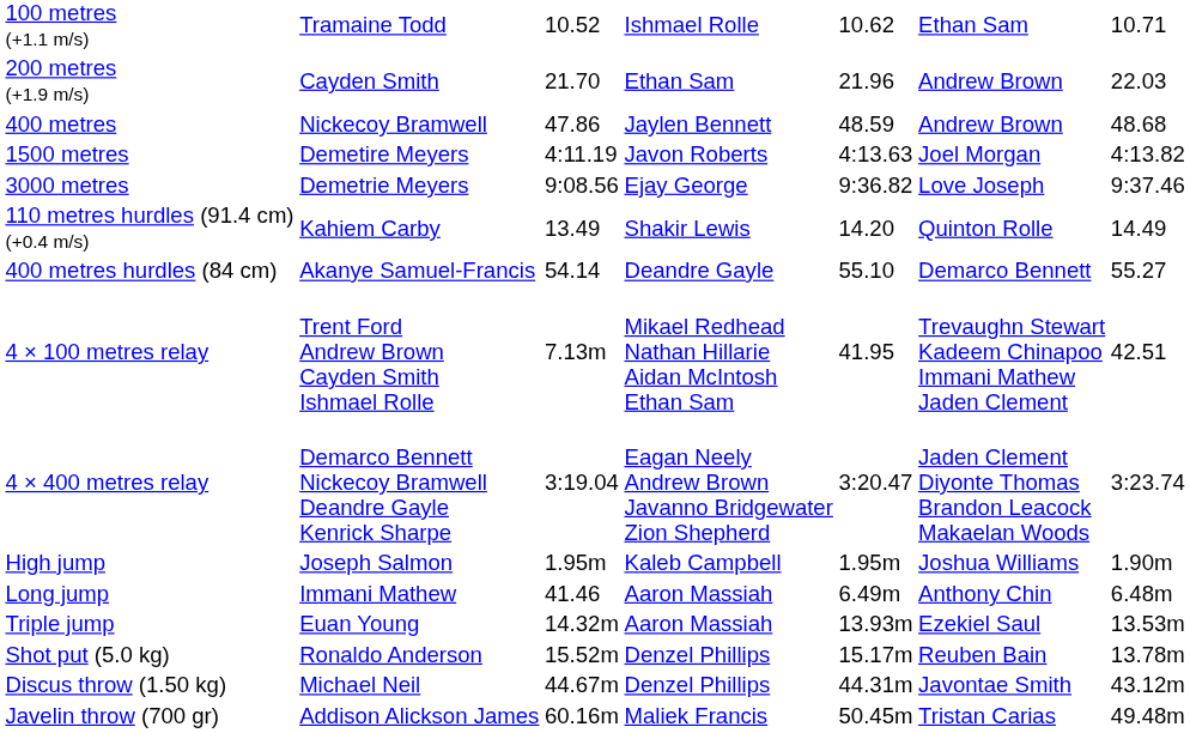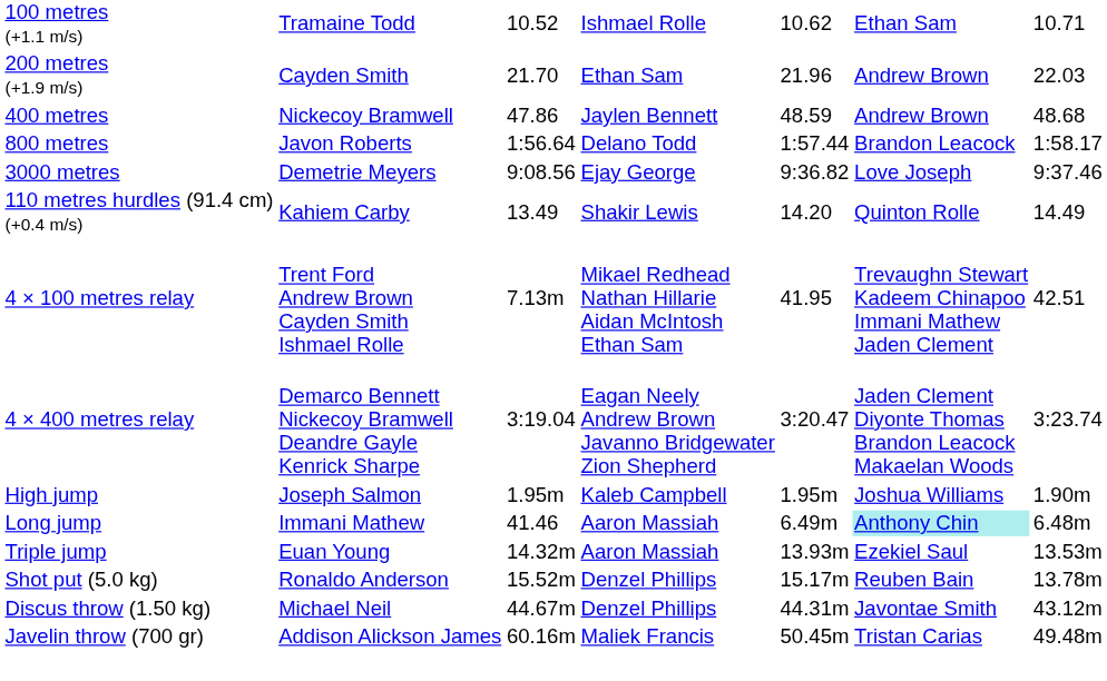 <table>
 <tr>
 <td><a href='#'>100 metres</a> <br> <small>(+1.1 m/s)</small></td>
 <td align=left><a href='#'>Tramaine Todd</a> <br> </td>
 <td>10.52</td>
 <td align=left><a href='#'>Ishmael Rolle</a> <br> </td>
 <td>10.62</td>
 <td align=left><a href='#'>Ethan Sam</a> <br> </td>
 <td>10.71</td>
 </tr>
 <tr>
 <td><a href='#'>200 metres</a> <br> <small>(+1.9 m/s)</small></td>
 <td align=left><a href='#'>Cayden Smith</a> <br> </td>
 <td>21.70</td>
 <td align=left><a href='#'>Ethan Sam</a> <br> </td>
 <td>21.96</td>
 <td align=left><a href='#'>Andrew Brown</a> <br> </td>
 <td>22.03</td>
 </tr>
 <tr>
 <td><a href='#'>400 metres</a></td>
 <td align=left><a href='#'>Nickecoy Bramwell</a> <br> </td>
 <td>47.86</td>
 <td align=left><a href='#'>Jaylen Bennett</a> <br> </td>
 <td>48.59</td>
 <td align=left><a href='#'>Andrew Brown</a> <br> </td>
 <td>48.68</td>
 </tr>
 <tr>
-<td><a href='#'>1500 metres</a></td>
-<td align=left><a href='#'>Demetire Meyers</a> <br> </td>
-<td>4:11.19</td>
+<td><a href='#'>800 metres</a></td>
 <td align=left><a href='#'>Javon Roberts</a> <br> </td>
-<td>4:13.63</td>
-<td align=left><a href='#'>Joel Morgan</a> <br> </td>
-<td>4:13.82</td>
+<td>1:56.64</td>
+<td align=left><a href='#'>Delano Todd</a> <br> </td>
+<td>1:57.44</td>
+<td align=left><a href='#'>Brandon Leacock</a> <br> </td>
+<td>1:58.17</td>
 </tr>
 <tr>
 <td><a href='#'>3000 metres</a></td>
 <td align=left><a href='#'>Demetrie Meyers</a> <br> </td>
 <td>9:08.56</td>
 <td align=left><a href='#'>Ejay George</a> <br> </td>
 <td>9:36.82</td>
 <td align=left><a href='#'>Love Joseph</a> <br> </td>
 <td>9:37.46</td>
 </tr>
 <tr>
 <td><a href='#'>110 metres hurdles</a> (91.4 cm) <br> <small>(+0.4 m/s)</small></td>
 <td align=left><a href='#'>Kahiem Carby</a> <br> </td>
 <td>13.49</td>
 <td align=left><a href='#'>Shakir Lewis</a> <br> </td>
 <td>14.20</td>
 <td align=left><a href='#'>Quinton Rolle</a> <br> </td>
 <td>14.49</td>
-</tr>
-<tr>
-<td><a href='#'>400 metres hurdles</a> (84 cm)</td>
-<td align=left><a href='#'>Akanye Samuel-Francis</a> <br> </td>
-<td>54.14</td>
-<td align=left><a href='#'>Deandre Gayle</a> <br> </td>
-<td>55.10</td>
-<td align=left><a href='#'>Demarco Bennett</a> <br> </td>
-<td>55.27</td>
 </tr>
 <tr>
 <td><a href='#'>4 × 100 metres relay</a></td>
 <td align=left><br><a href='#'>Trent Ford</a><br><a href='#'>Andrew Brown</a><br><a href='#'>Cayden Smith</a><br><a href='#'>Ishmael Rolle</a></td>
 <td>7.13m</td>
 <td align=left><br><a href='#'>Mikael Redhead</a><br><a href='#'>Nathan Hillarie</a><br><a href='#'>Aidan McIntosh</a><br><a href='#'>Ethan Sam</a></td>
 <td>41.95</td>
 <td align=left><br><a href='#'>Trevaughn Stewart</a><br><a href='#'>Kadeem Chinapoo</a><br><a href='#'>Immani Mathew</a><br><a href='#'>Jaden Clement</a></td>
 <td>42.51</td>
 </tr>
 <tr>
 <td><a href='#'>4 × 400 metres relay</a></td>
 <td align=left><br><a href='#'>Demarco Bennett</a><br><a href='#'>Nickecoy Bramwell</a><br><a href='#'>Deandre Gayle</a><br><a href='#'>Kenrick Sharpe</a></td>
 <td>3:19.04</td>
 <td align=left><br><a href='#'>Eagan Neely</a><br><a href='#'>Andrew Brown</a><br><a href='#'>Javanno Bridgewater</a><br><a href='#'>Zion Shepherd</a></td>
 <td>3:20.47</td>
 <td align=left><br><a href='#'>Jaden Clement</a><br><a href='#'>Diyonte Thomas</a><br><a href='#'>Brandon Leacock</a><br><a href='#'>Makaelan Woods</a></td>
 <td>3:23.74</td>
 </tr>
 <tr>
 <td><a href='#'>High jump</a></td>
 <td align=left><a href='#'>Joseph Salmon</a> <br> </td>
 <td>1.95m</td>
 <td align=left><a href='#'>Kaleb Campbell</a> <br> </td>
 <td>1.95m</td>
 <td align=left><a href='#'>Joshua Williams</a> <br> </td>
 <td>1.90m</td>
 </tr>
 <tr>
 <td><a href='#'>Long jump</a></td>
 <td align=left><a href='#'>Immani Mathew</a> <br> </td>
 <td>41.46</td>
 <td align=left><a href='#'>Aaron Massiah</a> <br> </td>
 <td>6.49m</td>
-<td align=left><a href='#'>Anthony Chin</a> <br> </td>
+<td align=left style="background: paleturquoise;"><a href='#'>Anthony Chin</a> <br> </td>
 <td>6.48m</td>
 </tr>
 <tr>
 <td><a href='#'>Triple jump</a></td>
 <td align=left><a href='#'>Euan Young</a> <br> </td>
 <td>14.32m</td>
 <td align=left><a href='#'>Aaron Massiah</a> <br> </td>
 <td>13.93m</td>
 <td align=left><a href='#'>Ezekiel Saul</a> <br> </td>
 <td>13.53m</td>
 </tr>
 <tr>
 <td><a href='#'>Shot put</a> (5.0 kg)</td>
 <td align=left><a href='#'>Ronaldo Anderson</a> <br> </td>
 <td>15.52m</td>
 <td align=left><a href='#'>Denzel Phillips</a> <br> </td>
 <td>15.17m</td>
 <td align=left><a href='#'>Reuben Bain</a> <br> </td>
 <td>13.78m</td>
 </tr>
 <tr>
 <td><a href='#'>Discus throw</a> (1.50 kg)</td>
 <td align=left><a href='#'>Michael Neil</a> <br> </td>
 <td>44.67m</td>
 <td align=left><a href='#'>Denzel Phillips</a> <br> </td>
 <td>44.31m</td>
 <td align=left><a href='#'>Javontae Smith</a> <br> </td>
 <td>43.12m</td>
 </tr>
 <tr>
 <td><a href='#'>Javelin throw</a> (700 gr)</td>
 <td align=left><a href='#'>Addison Alickson James</a> <br> </td>
 <td>60.16m</td>
 <td align=left><a href='#'>Maliek Francis</a> <br> </td>
 <td>50.45m</td>
 <td align=left><a href='#'>Tristan Carias</a> <br> </td>
 <td>49.48m</td>
 </tr>
 </table>
